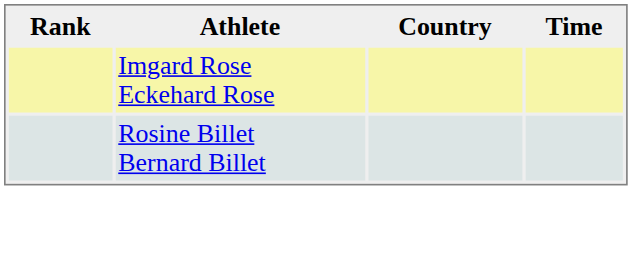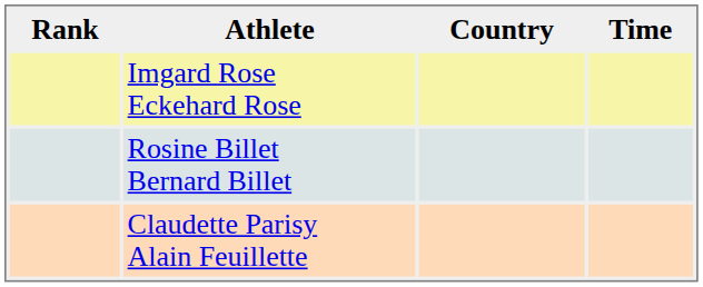 <table style="border-style:solid;border-width:1px;border-color:#808080;background-color:#EFEFEF" cellspacing="2" cellpadding="2" width="385px">
 <tr bgcolor="#EFEFEF">
 <th>Rank</th>
 <th>Athlete</th>
 <th>Country</th>
 <th>Time</th>
 </tr>
 <tr bgcolor="#F7F6A8">
 <td align=center></td>
 <td><a href='#'>Imgard Rose</a><br><a href='#'>Eckehard Rose</a></td>
 <td></td>
 <td align="right"></td>
 </tr>
 <tr bgcolor="#DCE5E5">
 <td align=center></td>
 <td><a href='#'>Rosine Billet</a><br><a href='#'>Bernard Billet</a></td>
 <td></td>
 <td align="right"></td>
 </tr>
+<tr bgcolor="#FFDAB9">
+<td align=center></td>
+<td><a href='#'>Claudette Parisy</a><br><a href='#'>Alain Feuillette</a></td>
+<td></td>
+<td align="right"></td>
+</tr>
 </table>
